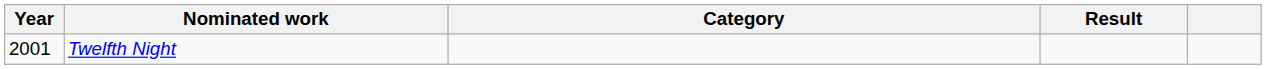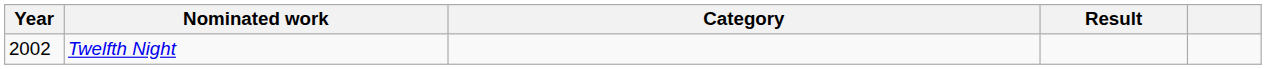 <table class=wikitable>
 <tr>
 <th width=4%>Year</th>
 <th width=26%>Nominated work</th>
 <th width=40%>Category</th>
 <th width=10%>Result</th>
 <th width=5%></th>
 </tr>
 <tr>
-<td>2001</td>
+<td>2002</td>
 <td><em><a href='#'>Twelfth Night</a></em></td>
 <td></td>
 <td></td>
 <td style="text-align:center;"></td>
 </tr>
 </table>
